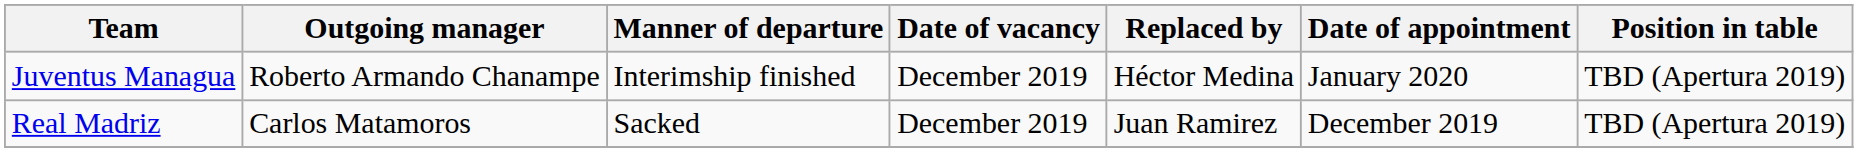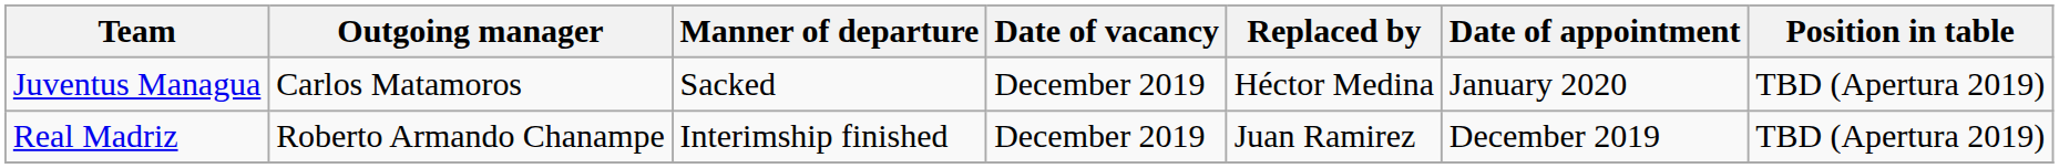 <table class="wikitable">
 <tr>
 <th>Team</th>
 <th>Outgoing manager</th>
 <th>Manner of departure</th>
 <th>Date of vacancy</th>
 <th>Replaced by</th>
 <th>Date of appointment</th>
 <th>Position in table</th>
 </tr>
 <tr>
 <td><a href='#'>Juventus Managua</a></td>
-<td> Roberto Armando Chanampe</td>
-<td>Interimship finished</td>
+<td> Carlos Matamoros</td>
+<td>Sacked</td>
 <td>December 2019</td>
 <td> Héctor Medina</td>
 <td>January 2020</td>
 <td>TBD (Apertura 2019)</td>
 </tr>
 <tr>
 <td><a href='#'>Real Madriz</a></td>
-<td> Carlos Matamoros</td>
-<td>Sacked</td>
+<td> Roberto Armando Chanampe</td>
+<td>Interimship finished</td>
 <td>December 2019</td>
 <td> Juan Ramirez</td>
 <td>December 2019</td>
 <td>TBD (Apertura 2019)</td>
 </tr>
 <tr>
 </tr>
 </table>
